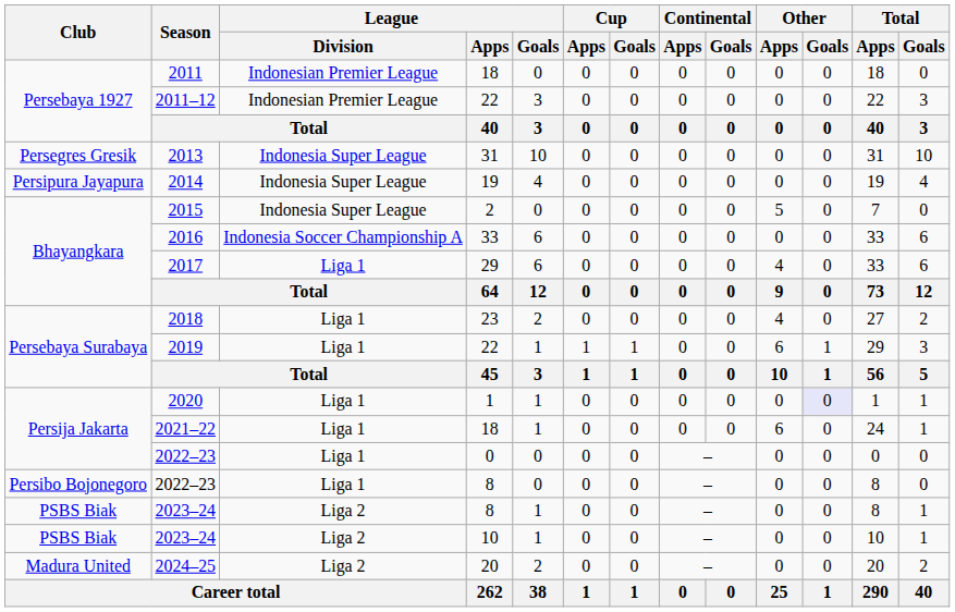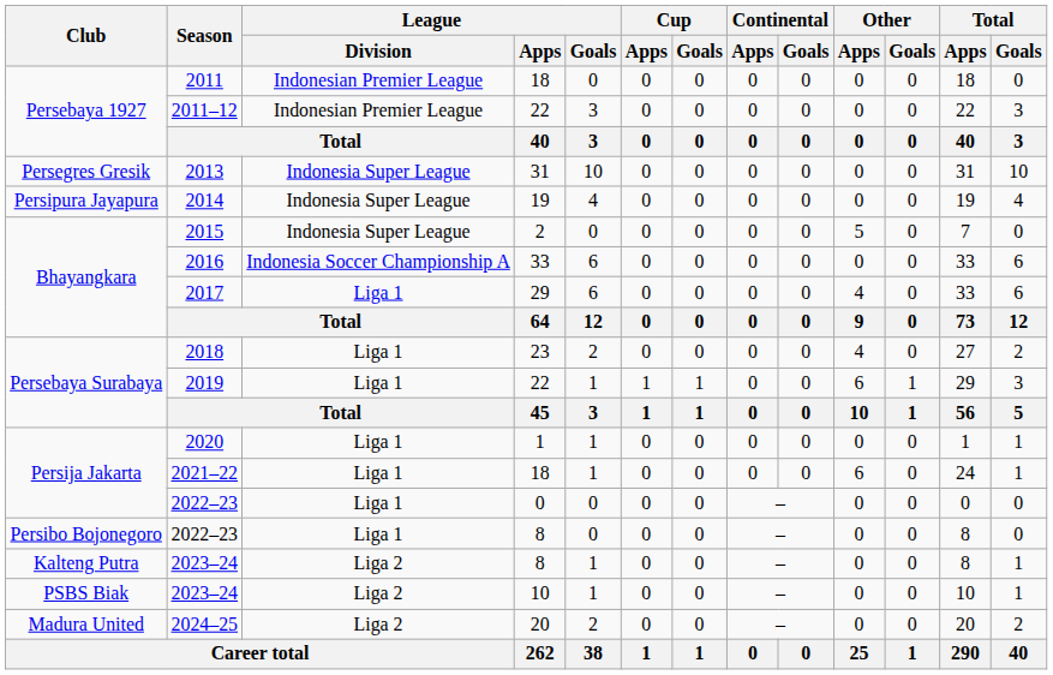 <table class="wikitable" style="text-align:center">
 <tr>
 <th rowspan="2">Club</th>
 <th rowspan="2">Season</th>
 <th colspan="3">League</th>
 <th colspan="2">Cup</th>
 <th colspan="2">Continental</th>
 <th colspan="2">Other</th>
 <th colspan="2">Total</th>
 </tr>
 <tr>
 <th>Division</th>
 <th>Apps</th>
 <th>Goals</th>
 <th>Apps</th>
 <th>Goals</th>
 <th>Apps</th>
 <th>Goals</th>
 <th>Apps</th>
 <th>Goals</th>
 <th>Apps</th>
 <th>Goals</th>
 </tr>
 <tr>
 <td rowspan="3" valign="center"><a href='#'>Persebaya 1927</a></td>
 <td><a href='#'>2011</a></td>
 <td rowspan="1" valign="center"><a href='#'>Indonesian Premier League</a></td>
 <td>18</td>
 <td>0</td>
 <td>0</td>
 <td>0</td>
 <td>0</td>
 <td>0</td>
 <td>0</td>
 <td>0</td>
 <td>18</td>
 <td>0</td>
 </tr>
 <tr>
 <td><a href='#'>2011–12</a></td>
 <td rowspan="1" valign="center">Indonesian Premier League</td>
 <td>22</td>
 <td>3</td>
 <td>0</td>
 <td>0</td>
 <td>0</td>
 <td>0</td>
 <td>0</td>
 <td>0</td>
 <td>22</td>
 <td>3</td>
 </tr>
 <tr>
 <th colspan="2">Total</th>
 <th>40</th>
 <th>3</th>
 <th>0</th>
 <th>0</th>
 <th>0</th>
 <th>0</th>
 <th>0</th>
 <th>0</th>
 <th>40</th>
 <th>3</th>
 </tr>
 <tr>
 <td rowspan="1" valign="center"><a href='#'>Persegres Gresik</a></td>
 <td><a href='#'>2013</a></td>
 <td rowspan="1" valign="center"><a href='#'>Indonesia Super League</a></td>
 <td>31</td>
 <td>10</td>
 <td>0</td>
 <td>0</td>
 <td>0</td>
 <td>0</td>
 <td>0</td>
 <td>0</td>
 <td>31</td>
 <td>10</td>
 </tr>
 <tr>
 <td rowspan="1" valign="center"><a href='#'>Persipura Jayapura</a></td>
 <td><a href='#'>2014</a></td>
 <td rowspan="1" valign="center">Indonesia Super League</td>
 <td>19</td>
 <td>4</td>
 <td>0</td>
 <td>0</td>
 <td>0</td>
 <td>0</td>
 <td>0</td>
 <td>0</td>
 <td>19</td>
 <td>4</td>
 </tr>
 <tr>
 <td rowspan="4" valign="center"><a href='#'>Bhayangkara</a></td>
 <td><a href='#'>2015</a></td>
 <td rowspan="1" valign="center">Indonesia Super League</td>
 <td>2</td>
 <td>0</td>
 <td>0</td>
 <td>0</td>
 <td>0</td>
 <td>0</td>
 <td>5</td>
 <td>0</td>
 <td>7</td>
 <td>0</td>
 </tr>
 <tr>
 <td><a href='#'>2016</a></td>
 <td><a href='#'>Indonesia Soccer Championship A</a></td>
 <td>33</td>
 <td>6</td>
 <td>0</td>
 <td>0</td>
 <td>0</td>
 <td>0</td>
 <td>0</td>
 <td>0</td>
 <td>33</td>
 <td>6</td>
 </tr>
 <tr>
 <td><a href='#'>2017</a></td>
 <td rowspan="1" valign="center"><a href='#'>Liga 1</a></td>
 <td>29</td>
 <td>6</td>
 <td>0</td>
 <td>0</td>
 <td>0</td>
 <td>0</td>
 <td>4</td>
 <td>0</td>
 <td>33</td>
 <td>6</td>
 </tr>
 <tr>
 <th colspan="2">Total</th>
 <th>64</th>
 <th>12</th>
 <th>0</th>
 <th>0</th>
 <th>0</th>
 <th>0</th>
 <th>9</th>
 <th>0</th>
 <th>73</th>
 <th>12</th>
 </tr>
 <tr>
 <td rowspan="3" valign="center"><a href='#'>Persebaya Surabaya</a></td>
 <td><a href='#'>2018</a></td>
 <td rowspan="1" valign="center">Liga 1</td>
 <td>23</td>
 <td>2</td>
 <td>0</td>
 <td>0</td>
 <td>0</td>
 <td>0</td>
 <td>4</td>
 <td>0</td>
 <td>27</td>
 <td>2</td>
 </tr>
 <tr>
 <td><a href='#'>2019</a></td>
 <td rowspan="1" valign="center">Liga 1</td>
 <td>22</td>
 <td>1</td>
 <td>1</td>
 <td>1</td>
 <td>0</td>
 <td>0</td>
 <td>6</td>
 <td>1</td>
 <td>29</td>
 <td>3</td>
 </tr>
 <tr>
 <th colspan="2">Total</th>
 <th>45</th>
 <th>3</th>
 <th>1</th>
 <th>1</th>
 <th>0</th>
 <th>0</th>
 <th>10</th>
 <th>1</th>
 <th>56</th>
 <th>5</th>
 </tr>
 <tr>
 <td rowspan="3" valign="center"><a href='#'>Persija Jakarta</a></td>
 <td><a href='#'>2020</a></td>
 <td rowspan="1" valign="center">Liga 1</td>
 <td>1</td>
 <td>1</td>
 <td>0</td>
 <td>0</td>
 <td>0</td>
 <td>0</td>
 <td>0</td>
-<td style="background: lavender;">0</td>
+<td>0</td>
 <td>1</td>
 <td>1</td>
 </tr>
 <tr>
 <td><a href='#'>2021–22</a></td>
 <td rowspan="1" valign="center">Liga 1</td>
 <td>18</td>
 <td>1</td>
 <td>0</td>
 <td>0</td>
 <td>0</td>
 <td>0</td>
 <td>6</td>
 <td>0</td>
 <td>24</td>
 <td>1</td>
 </tr>
 <tr>
 <td><a href='#'>2022–23</a></td>
 <td>Liga 1</td>
 <td>0</td>
 <td>0</td>
 <td>0</td>
 <td>0</td>
 <td colspan="2">–</td>
 <td>0</td>
 <td>0</td>
 <td>0</td>
 <td>0</td>
 </tr>
 <tr>
 <td rowspan="1"><a href='#'>Persibo Bojonegoro</a></td>
 <td>2022–23</td>
 <td rowspan="1" valign="center">Liga 1</td>
 <td>8</td>
 <td>0</td>
 <td>0</td>
 <td>0</td>
 <td colspan="2">–</td>
 <td>0</td>
 <td>0</td>
 <td>8</td>
 <td>0</td>
 </tr>
 <tr>
-<td rowspan="1"><a href='#'>PSBS Biak</a></td>
+<td rowspan="1"><a href='#'>Kalteng Putra</a></td>
 <td><a href='#'>2023–24</a></td>
 <td rowspan="1">Liga 2</td>
 <td>8</td>
 <td>1</td>
 <td>0</td>
 <td>0</td>
 <td colspan="2">–</td>
 <td>0</td>
 <td>0</td>
 <td>8</td>
 <td>1</td>
 </tr>
 <tr>
 <td rowspan="1"><a href='#'>PSBS Biak</a></td>
 <td><a href='#'>2023–24</a></td>
 <td rowspan="1">Liga 2</td>
 <td>10</td>
 <td>1</td>
 <td>0</td>
 <td>0</td>
 <td colspan="2">–</td>
 <td>0</td>
 <td>0</td>
 <td>10</td>
 <td>1</td>
 </tr>
 <tr>
 <td rowspan="1" valign="center"><a href='#'>Madura United</a></td>
 <td><a href='#'>2024–25</a></td>
 <td rowspan="1">Liga 2</td>
 <td>20</td>
 <td>2</td>
 <td>0</td>
 <td>0</td>
 <td colspan="2">–</td>
 <td>0</td>
 <td>0</td>
 <td>20</td>
 <td>2</td>
 </tr>
 <tr>
 <th colspan="3">Career total</th>
 <th>262</th>
 <th>38</th>
 <th>1</th>
 <th>1</th>
 <th>0</th>
 <th>0</th>
 <th>25</th>
 <th>1</th>
 <th>290</th>
 <th>40</th>
 </tr>
 </table>
